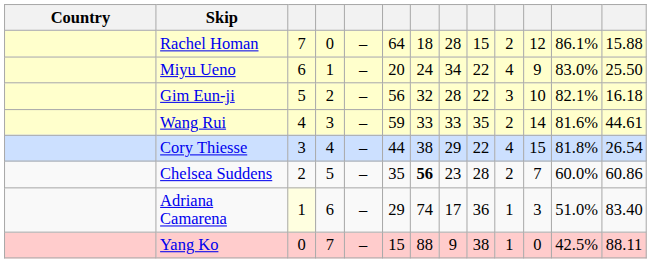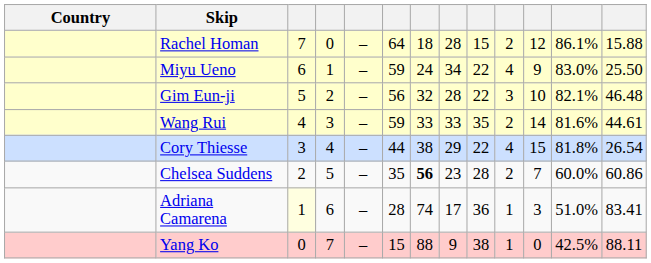 <table class=wikitable style="text-align:center;">
 <tr>
 <th width=140>Country</th>
 <th width=120>Skip</th>
 <th width=20></th>
 <th width=20></th>
 <th width=30></th>
 <th width=20></th>
 <th width=20></th>
 <th width=20></th>
 <th width=20></th>
 <th width=20></th>
 <th width=20></th>
 <th width=20></th>
 <th width=20></th>
 </tr>
 <tr bgcolor=#ffffcc>
 <td style="text-align:left;"></td>
 <td style="text-align:left;"><a href='#'>Rachel Homan</a></td>
 <td>7</td>
 <td>0</td>
 <td>–</td>
 <td>64</td>
 <td>18</td>
 <td>28</td>
 <td>15</td>
 <td>2</td>
 <td>12</td>
 <td>86.1%</td>
 <td>15.88</td>
 </tr>
 <tr bgcolor=#ffffcc>
 <td style="text-align:left;"></td>
 <td style="text-align:left;"><a href='#'>Miyu Ueno</a></td>
 <td>6</td>
 <td>1</td>
 <td>–</td>
-<td>20</td>
+<td>59</td>
 <td>24</td>
 <td>34</td>
 <td>22</td>
 <td>4</td>
 <td>9</td>
 <td>83.0%</td>
 <td>25.50</td>
 </tr>
 <tr bgcolor=#ffffcc>
 <td style="text-align:left;"></td>
 <td style="text-align:left;"><a href='#'>Gim Eun-ji</a></td>
 <td>5</td>
 <td>2</td>
 <td>–</td>
 <td>56</td>
 <td>32</td>
 <td>28</td>
 <td>22</td>
 <td>3</td>
 <td>10</td>
 <td>82.1%</td>
-<td>16.18</td>
+<td>46.48</td>
 </tr>
 <tr bgcolor=#ffffcc>
 <td style="text-align:left;"></td>
 <td style="text-align:left;"><a href='#'>Wang Rui</a></td>
 <td>4</td>
 <td>3</td>
 <td>–</td>
 <td>59</td>
 <td>33</td>
 <td>33</td>
 <td>35</td>
 <td>2</td>
 <td>14</td>
 <td>81.6%</td>
 <td>44.61</td>
 </tr>
 <tr bgcolor=#CCEGFF>
 <td style="text-align:left;"></td>
 <td style="text-align:left;"><a href='#'>Cory Thiesse</a></td>
 <td>3</td>
 <td>4</td>
 <td>–</td>
 <td>44</td>
 <td>38</td>
 <td>29</td>
 <td>22</td>
 <td>4</td>
 <td>15</td>
 <td>81.8%</td>
 <td>26.54</td>
 </tr>
 <tr>
 <td style="text-align:left;"></td>
 <td style="text-align:left;"><a href='#'>Chelsea Suddens</a></td>
 <td>2</td>
 <td>5</td>
 <td>–</td>
 <td>35</td>
 <td><strong>56</strong></td>
 <td>23</td>
 <td>28</td>
 <td>2</td>
 <td>7</td>
 <td>60.0%</td>
 <td>60.86</td>
 </tr>
 <tr>
 <td style="text-align:left;"></td>
 <td style="text-align:left;"><a href='#'>Adriana Camarena</a></td>
 <td style="background: lightyellow;">1</td>
 <td>6</td>
 <td>–</td>
-<td>29</td>
+<td>28</td>
 <td>74</td>
 <td>17</td>
 <td>36</td>
 <td>1</td>
 <td>3</td>
 <td>51.0%</td>
-<td>83.40</td>
+<td>83.41</td>
 </tr>
 <tr bgcolor=#ffcccc>
 <td style="text-align:left;"></td>
 <td style="text-align:left;"><a href='#'>Yang Ko</a></td>
 <td>0</td>
 <td>7</td>
 <td>–</td>
 <td>15</td>
 <td>88</td>
 <td>9</td>
 <td>38</td>
 <td>1</td>
 <td>0</td>
 <td>42.5%</td>
 <td>88.11</td>
 </tr>
 </table>
